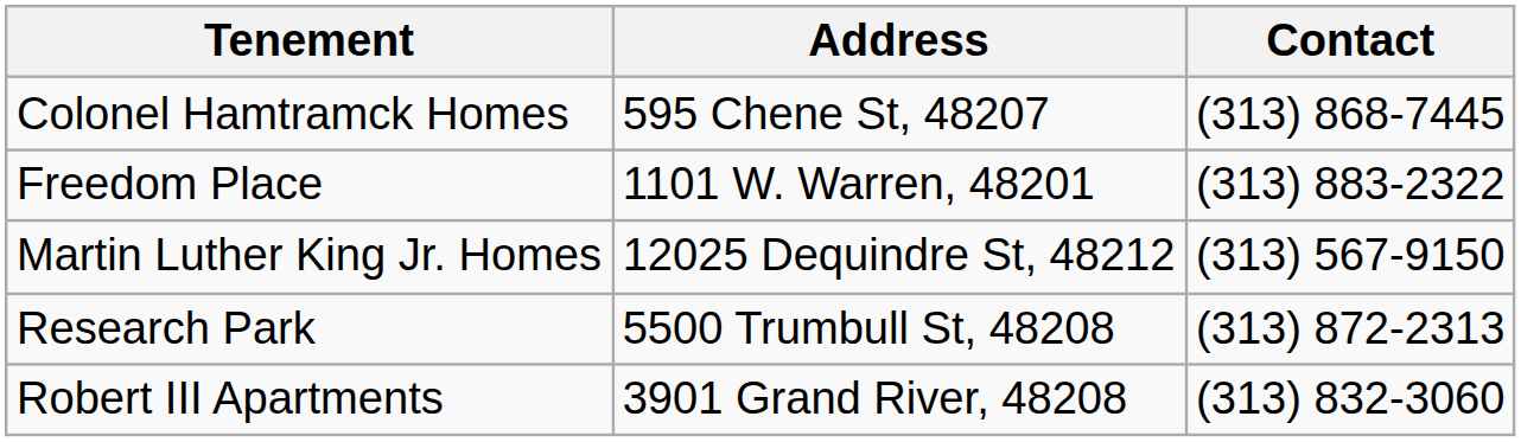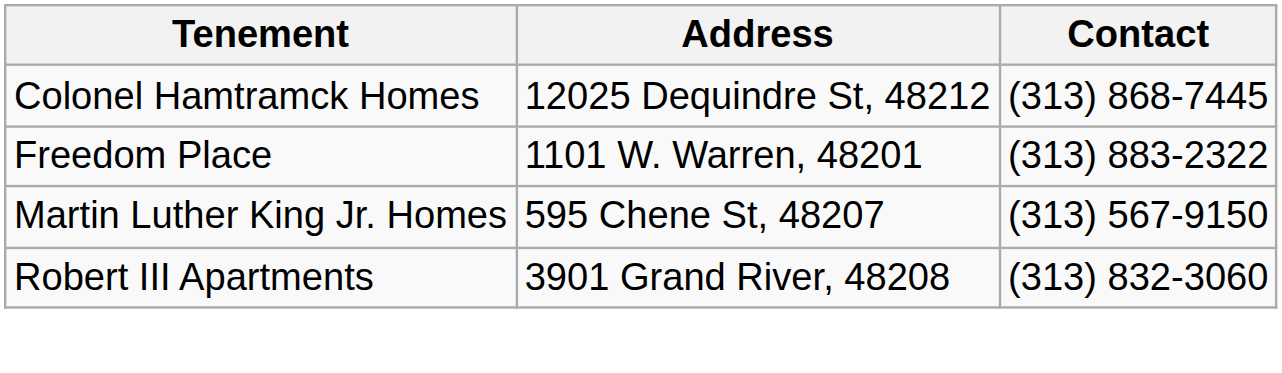 <table class="wikitable">
 <tr>
 <th align="left" valign="top">Tenement</th>
 <th align="left" valign="top">Address</th>
 <th align="left" valign="top">Contact</th>
 </tr>
 <tr>
 <td align="left" valign="top">Colonel Hamtramck Homes</td>
-<td align="left" valign="top">595 Chene St, 48207</td>
+<td align="left" valign="top">12025 Dequindre St, 48212</td>
 <td align="left" valign="top">(313) 868-7445</td>
 </tr>
 <tr>
 <td align="left" valign="top">Freedom Place</td>
 <td align="left" valign="top">1101 W. Warren, 48201</td>
 <td align="left" valign="top">(313) 883-2322</td>
 </tr>
 <tr>
 <td align="left" valign="top">Martin Luther King Jr. Homes</td>
-<td align="left" valign="top">12025 Dequindre St, 48212</td>
+<td align="left" valign="top">595 Chene St, 48207</td>
 <td align="left" valign="top">(313) 567-9150</td>
-</tr>
-<tr>
-<td align="left" valign="top">Research Park</td>
-<td align="left" valign="top">5500 Trumbull St, 48208</td>
-<td align="left" valign="top">(313) 872-2313</td>
 </tr>
 <tr>
 <td align="left" valign="top">Robert III Apartments</td>
 <td align="left" valign="top">3901 Grand River, 48208</td>
 <td align="left" valign="top">(313) 832-3060</td>
 </tr>
 </table>
